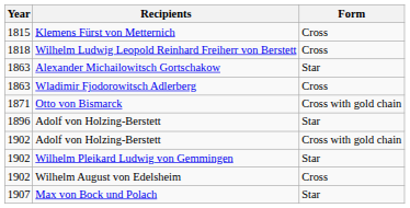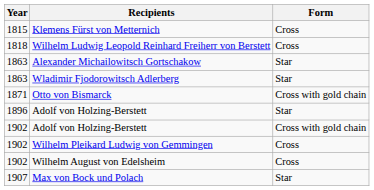 <table class="wikitable">
 <tr>
 <th>Year</th>
 <th>Recipients</th>
 <th>Form</th>
 </tr>
 <tr>
 <td>1815</td>
 <td><a href='#'>Klemens Fürst von Metternich</a></td>
 <td>Cross</td>
 </tr>
 <tr>
 <td>1818</td>
 <td><a href='#'>Wilhelm Ludwig Leopold Reinhard Freiherr von Berstett</a></td>
 <td>Cross</td>
 </tr>
 <tr>
 <td>1863</td>
 <td><a href='#'>Alexander Michailowitsch Gortschakow</a></td>
 <td>Star</td>
 </tr>
 <tr>
 <td>1863</td>
 <td><a href='#'>Wladimir Fjodorowitsch Adlerberg</a></td>
-<td>Cross</td>
+<td>Star</td>
 </tr>
 <tr>
 <td>1871</td>
 <td><a href='#'>Otto von Bismarck</a></td>
 <td>Cross with gold chain</td>
 </tr>
 <tr>
 <td>1896</td>
 <td>Adolf von Holzing-Berstett</td>
 <td>Star</td>
 </tr>
 <tr>
 <td>1902</td>
 <td>Adolf von Holzing-Berstett</td>
 <td>Cross with gold chain</td>
 </tr>
 <tr>
 <td>1902</td>
 <td><a href='#'>Wilhelm Pleikard Ludwig von Gemmingen</a></td>
-<td>Star</td>
+<td>Cross</td>
 </tr>
 <tr>
 <td>1902</td>
 <td>Wilhelm August von Edelsheim</td>
 <td>Cross</td>
 </tr>
 <tr>
 <td>1907</td>
 <td><a href='#'>Max von Bock und Polach</a></td>
 <td>Star</td>
 </tr>
 </table>
